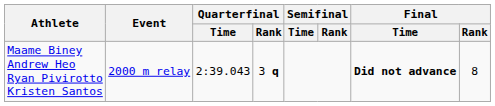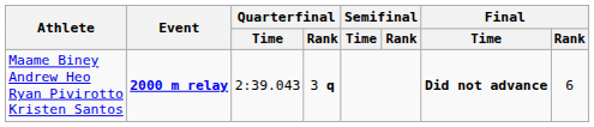 <table class=wikitable style=font-size:90%;text-align:center>
 <tr>
 <th rowspan=2>Athlete</th>
 <th rowspan=2>Event</th>
 <th colspan=2>Quarterfinal</th>
 <th colspan=2>Semifinal</th>
 <th colspan=2>Final</th>
 </tr>
 <tr style=font-size:95%>
 <th>Time</th>
 <th>Rank</th>
 <th>Time</th>
 <th>Rank</th>
 <th>Time</th>
 <th>Rank</th>
 </tr>
 <tr>
 <td align=left><a href='#'>Maame Biney</a><br><a href='#'>Andrew Heo</a><br><a href='#'>Ryan Pivirotto</a><br><a href='#'>Kristen Santos</a></td>
-<td align=left><a href='#'>2000 m relay</a></td>
+<td align=left><strong><a href='#'>2000 m relay</a></strong></td>
 <td>2:39.043</td>
 <td>3 <strong>q</strong></td>
 <td colspan=2></td>
 <td><strong>Did not advance</strong></td>
-<td>8</td>
+<td>6</td>
 </tr>
 </table>
